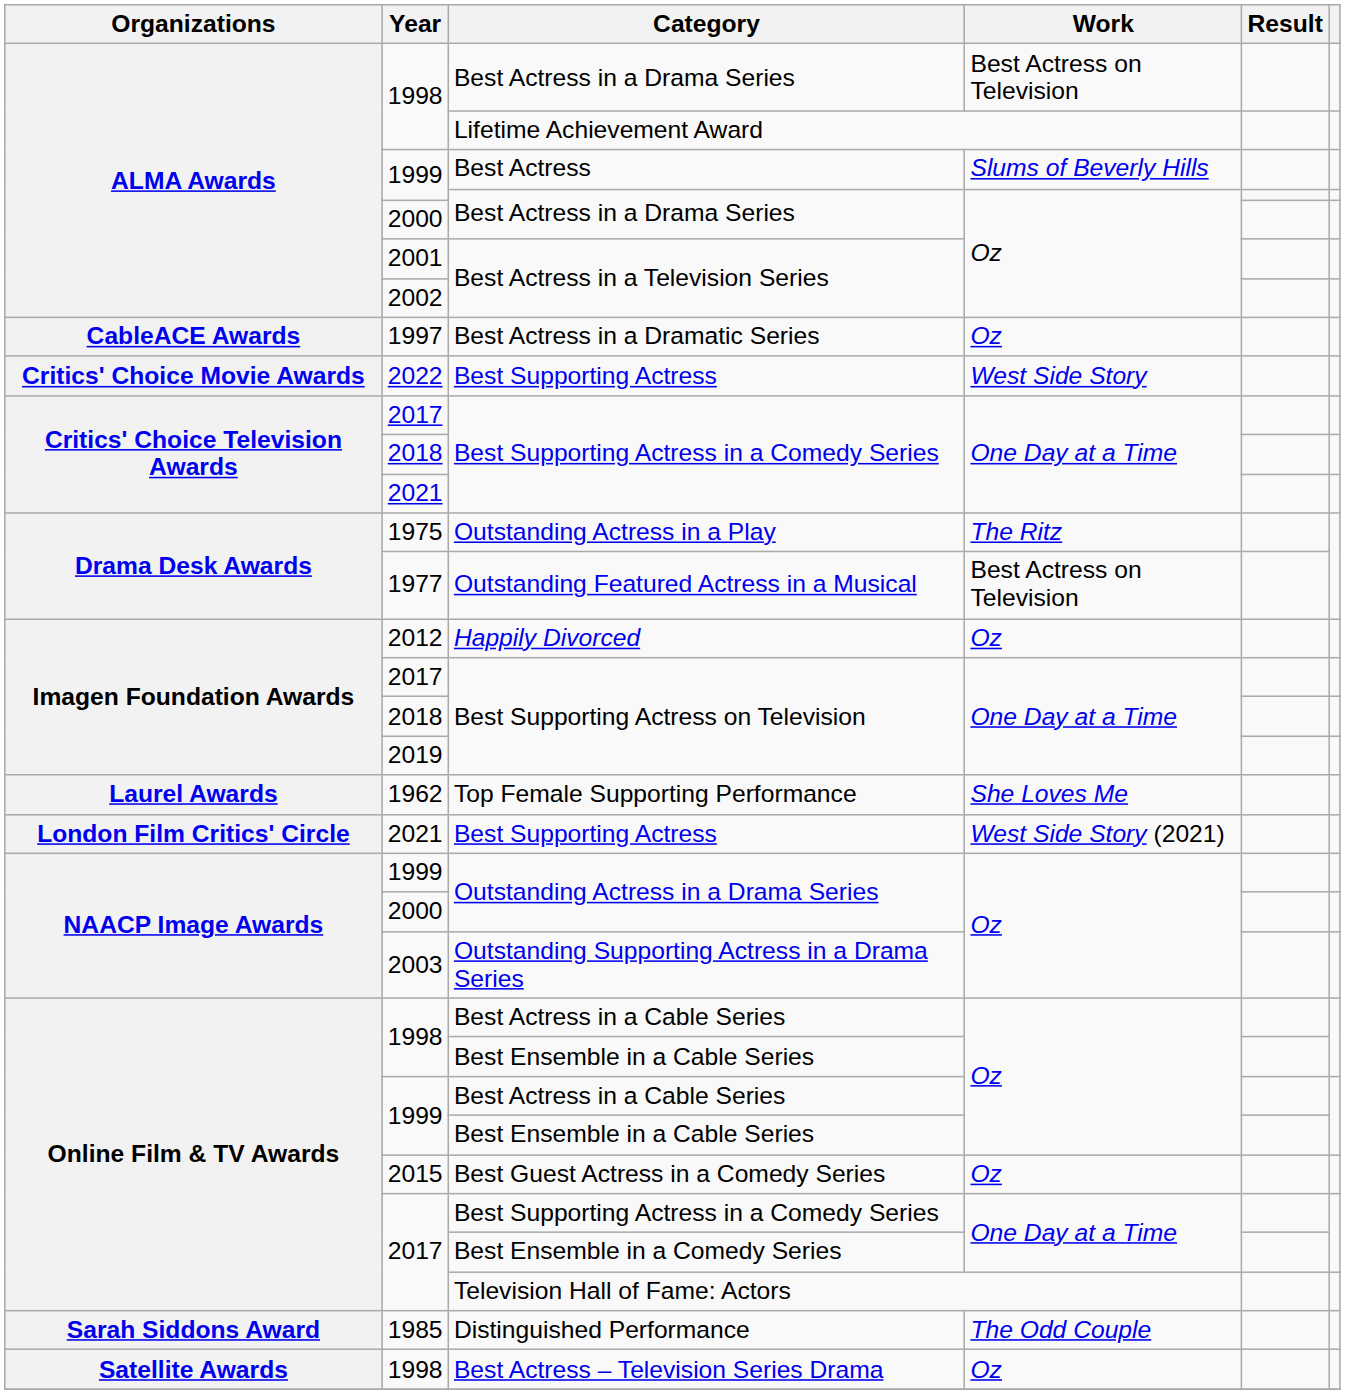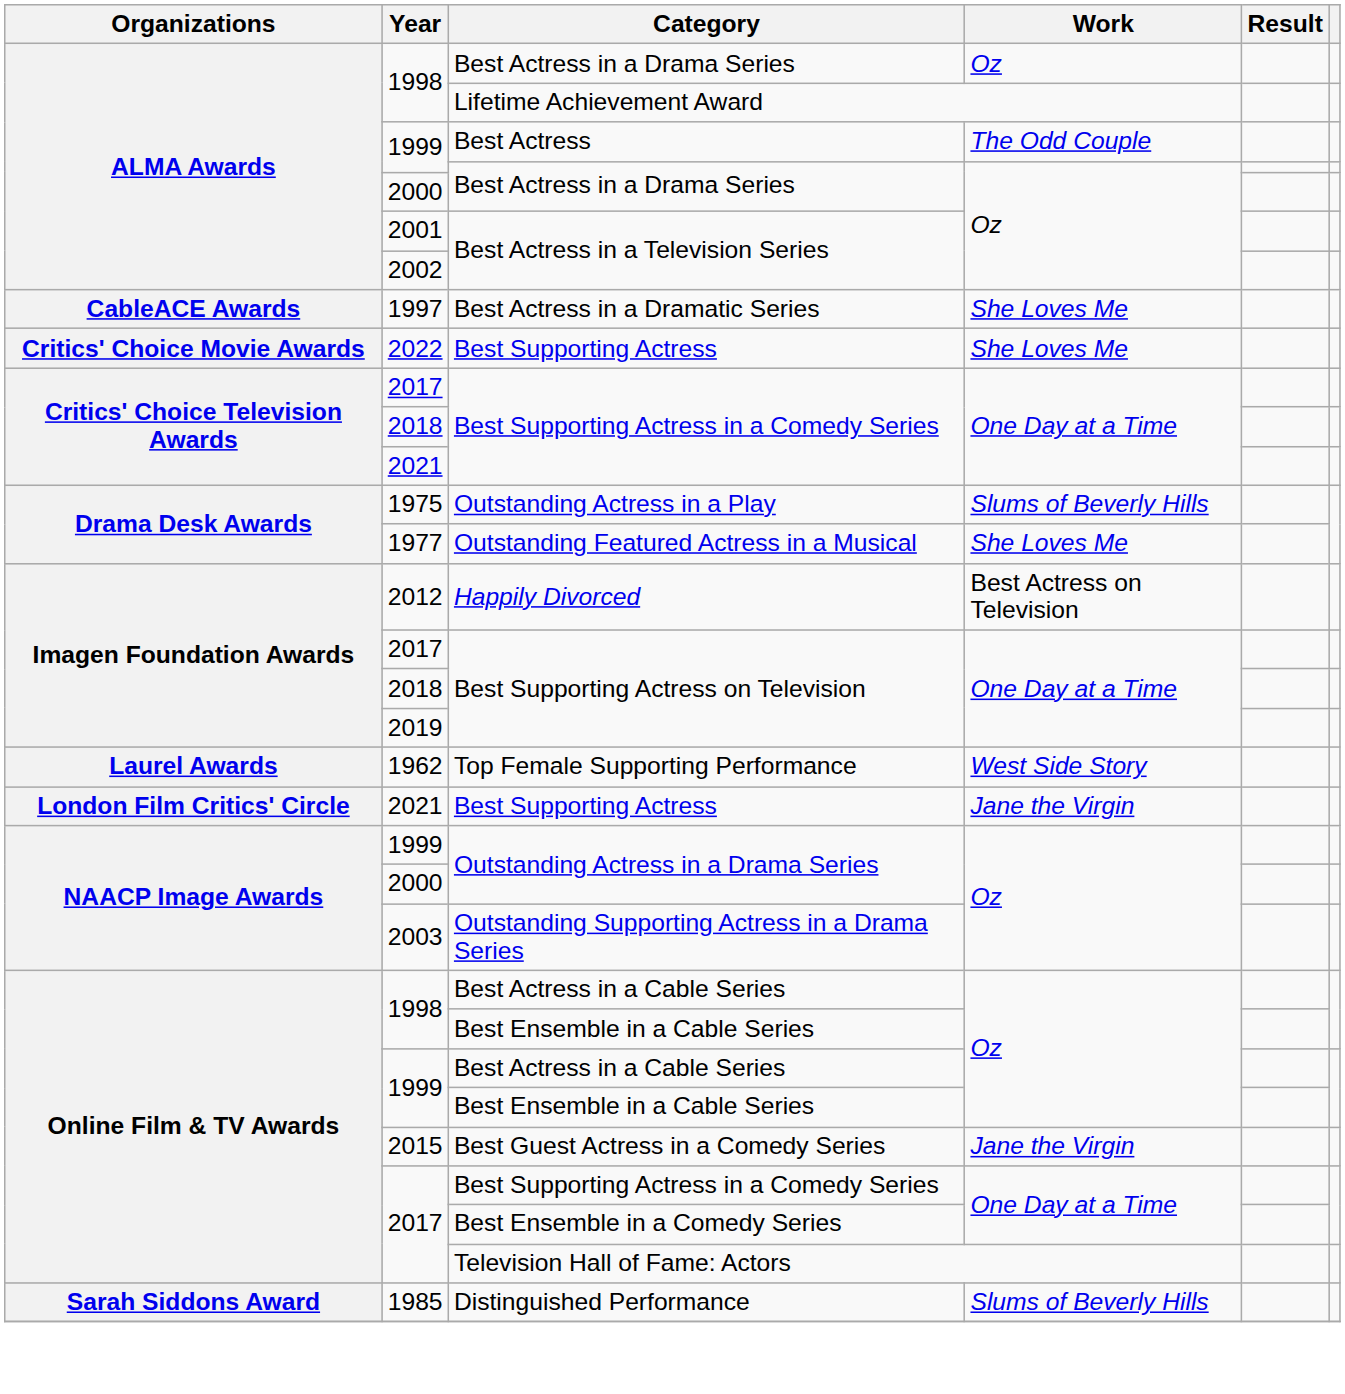 <table class= "wikitable plainrowheaders sortable">
 <tr>
 <th>Organizations</th>
 <th scope="col">Year</th>
 <th scope="col">Category</th>
 <th scope="col">Work</th>
 <th scope="col">Result</th>
 <th scope="col" class="unsortable"></th>
 </tr>
 <tr>
 <th rowspan="7" scope="row"><a href='#'>ALMA Awards</a></th>
 <td style="text-align:center;", rowspan="2">1998</td>
 <td>Best Actress in a Drama Series</td>
-<td>Best Actress on Television</td>
+<td><em><a href='#'>Oz</a></em></td>
 <td></td>
 <td style="text-align:center;"></td>
 </tr>
 <tr>
 <td colspan=2>Lifetime Achievement Award</td>
 <td></td>
 </tr>
 <tr>
 <td style="text-align:center;", rowspan="2">1999</td>
 <td>Best Actress</td>
-<td><em><a href='#'>Slums of Beverly Hills</a></em></td>
+<td><em><a href='#'>The Odd Couple</a></em></td>
 <td></td>
 <td style="text-align:center;"></td>
 </tr>
 <tr>
 <td rowspan="2">Best Actress in a Drama Series</td>
 <td rowspan="4"><em>Oz</em></td>
 <td></td>
 <td style="text-align:center;"></td>
 </tr>
 <tr>
 <td style="text-align:center;">2000</td>
 <td></td>
 <td style="text-align:center;"></td>
 </tr>
 <tr>
 <td style="text-align:center;">2001</td>
 <td rowspan="2">Best Actress in a Television Series</td>
 <td></td>
 <td style="text-align:center;"></td>
 </tr>
 <tr>
 <td style="text-align:center;">2002</td>
 <td></td>
 <td style="text-align:center;"></td>
 </tr>
 <tr>
 <th rowspan="1" scope="row"><a href='#'>CableACE Awards</a></th>
 <td style="text-align:center;">1997</td>
 <td>Best Actress in a Dramatic Series</td>
-<td><em><a href='#'>Oz</a></em></td>
+<td><em><a href='#'>She Loves Me</a></em></td>
 <td></td>
 <td style="text-align:center;"></td>
 </tr>
 <tr>
 <th rowspan="1" scope="row"><a href='#'>Critics' Choice Movie Awards</a></th>
 <td style="text-align:center;"><a href='#'>2022</a></td>
 <td><a href='#'>Best Supporting Actress</a></td>
-<td><em><a href='#'>West Side Story</a></em></td>
+<td><em><a href='#'>She Loves Me</a></em></td>
 <td></td>
 <td style="text-align:center;"></td>
 </tr>
 <tr>
 <th rowspan="3" scope="row"><a href='#'>Critics' Choice Television Awards</a></th>
 <td style="text-align:center;"><a href='#'>2017</a></td>
 <td rowspan="3"><a href='#'>Best Supporting Actress in a Comedy Series</a></td>
 <td rowspan="3"><em><a href='#'>One Day at a Time</a></em></td>
 <td></td>
 <td style="text-align:center;"></td>
 </tr>
 <tr>
 <td style="text-align:center;"><a href='#'>2018</a></td>
 <td></td>
 <td style="text-align:center;"></td>
 </tr>
 <tr>
 <td style="text-align:center;"><a href='#'>2021</a></td>
 <td></td>
 <td style="text-align:center;"></td>
 </tr>
 <tr>
 <th rowspan="2" scope="row"><a href='#'>Drama Desk Awards</a></th>
 <td style="text-align:center;">1975</td>
 <td><a href='#'>Outstanding Actress in a Play</a></td>
-<td><em><a href='#'>The Ritz</a></em></td>
+<td><em><a href='#'>Slums of Beverly Hills</a></em></td>
 <td></td>
 <td style="text-align:center;", rowspan=2></td>
 </tr>
 <tr>
 <td style="text-align:center;">1977</td>
 <td><a href='#'>Outstanding Featured Actress in a Musical</a></td>
-<td>Best Actress on Television</td>
+<td><em><a href='#'>She Loves Me</a></em></td>
 <td></td>
 </tr>
 <tr>
 <th rowspan="4" scope="row">Imagen Foundation Awards</th>
 <td style="text-align:center;">2012</td>
 <td><em><a href='#'>Happily Divorced</a></em></td>
-<td><em><a href='#'>Oz</a></em></td>
+<td>Best Actress on Television</td>
 <td></td>
 <td style="text-align:center;"></td>
 </tr>
 <tr>
 <td style="text-align:center;">2017</td>
 <td rowspan="3">Best Supporting Actress on Television</td>
 <td rowspan="3"><em><a href='#'>One Day at a Time</a></em></td>
 <td></td>
 <td style="text-align:center;"></td>
 </tr>
 <tr>
 <td style="text-align:center;">2018</td>
 <td></td>
 <td style="text-align:center;"></td>
 </tr>
 <tr>
 <td style="text-align:center;">2019</td>
 <td></td>
 <td style="text-align:center;"></td>
 </tr>
 <tr>
 <th rowspan="1" scope="row"><a href='#'>Laurel Awards</a></th>
 <td style="text-align:center;">1962</td>
 <td>Top Female Supporting Performance</td>
-<td><em><a href='#'>She Loves Me</a></em></td>
+<td><em><a href='#'>West Side Story</a></em></td>
 <td></td>
 <td style="text-align:center;"></td>
 </tr>
 <tr>
 <th rowspan="1" scope="row"><a href='#'>London Film Critics' Circle</a></th>
 <td style="text-align:center;">2021</td>
 <td><a href='#'>Best Supporting Actress</a></td>
-<td><em><a href='#'>West Side Story</a></em> (2021)</td>
+<td><em><a href='#'>Jane the Virgin</a></em></td>
 <td></td>
 <td style="text-align:center;"></td>
 </tr>
 <tr>
 <th rowspan="3" scope="row"><a href='#'>NAACP Image Awards</a></th>
 <td style="text-align:center;">1999</td>
 <td rowspan="2"><a href='#'>Outstanding Actress in a Drama Series</a></td>
 <td rowspan="3"><em><a href='#'>Oz</a></em></td>
 <td></td>
 <td style="text-align:center;"></td>
 </tr>
 <tr>
 <td style="text-align:center;">2000</td>
 <td></td>
 <td style="text-align:center;"></td>
 </tr>
 <tr>
 <td style="text-align:center;">2003</td>
 <td><a href='#'>Outstanding Supporting Actress in a Drama Series</a></td>
 <td></td>
 <td style="text-align:center;"></td>
 </tr>
 <tr>
 <th rowspan="8" scope="row">Online Film & TV Awards</th>
 <td style="text-align:center;", rowspan="2">1998</td>
 <td>Best Actress in a Cable Series</td>
 <td rowspan="4"><em><a href='#'>Oz</a></em></td>
 <td></td>
 <td style="text-align:center;", rowspan=2></td>
 </tr>
 <tr>
 <td>Best Ensemble in a Cable Series</td>
 <td></td>
 </tr>
 <tr>
 <td style="text-align:center;", rowspan =2>1999</td>
 <td>Best Actress in a Cable Series</td>
 <td></td>
 <td style="text-align:center;", rowspan=2></td>
 </tr>
 <tr>
 <td>Best Ensemble in a Cable Series</td>
 <td></td>
 </tr>
 <tr>
 <td style="text-align:center;">2015</td>
 <td>Best Guest Actress in a Comedy Series</td>
-<td><em><a href='#'>Oz</a></em></td>
+<td><em><a href='#'>Jane the Virgin</a></em></td>
 <td></td>
 <td style="text-align:center;"></td>
 </tr>
 <tr>
 <td style="text-align:center;", rowspan="3">2017</td>
 <td>Best Supporting Actress in a Comedy Series</td>
 <td rowspan="2"><em><a href='#'>One Day at a Time</a></em></td>
 <td></td>
 <td style="text-align:center;", rowspan=2></td>
 </tr>
 <tr>
 <td>Best Ensemble in a Comedy Series</td>
 <td></td>
 </tr>
 <tr>
 <td colspan=2>Television Hall of Fame: Actors</td>
 <td></td>
 <td style="text-align:center;"></td>
 </tr>
 <tr>
 <th rowspan="1" scope="row"><a href='#'>Sarah Siddons Award</a></th>
 <td style="text-align:center;">1985</td>
 <td>Distinguished Performance</td>
-<td><em><a href='#'>The Odd Couple</a></em></td>
-<td></td>
-<td style="text-align:center;"></td>
-</tr>
-<tr>
-<th rowspan="1" scope="row"><a href='#'>Satellite Awards</a></th>
-<td style="text-align:center;">1998</td>
-<td><a href='#'>Best Actress – Television Series Drama</a></td>
-<td><em><a href='#'>Oz</a></em></td>
+<td><em><a href='#'>Slums of Beverly Hills</a></em></td>
 <td></td>
 <td style="text-align:center;"></td>
 </tr>
 <tr>
 </tr>
 </table>
